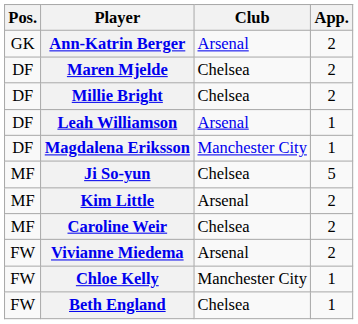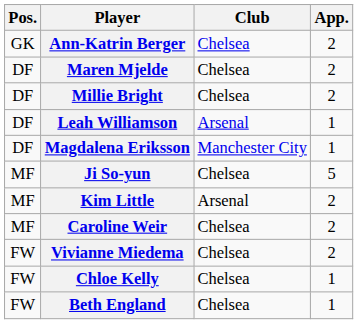 <table class="wikitable plainrowheaders" style="text-align: left">
 <tr>
 <th scope="col">Pos.</th>
 <th scope="col">Player</th>
 <th scope="col">Club</th>
 <th scope="col">App.</th>
 </tr>
 <tr>
 <td style="text-align:center">GK</td>
 <th scope="row"><a href='#'>Ann-Katrin Berger</a> </th>
-<td><a href='#'>Arsenal</a></td>
+<td><a href='#'>Chelsea</a></td>
 <td style="text-align:center">2</td>
 </tr>
 <tr>
 <td style="text-align:center">DF</td>
 <th scope="row"><a href='#'>Maren Mjelde</a> </th>
 <td>Chelsea</td>
 <td style="text-align:center">2</td>
 </tr>
 <tr>
 <td style="text-align:center">DF</td>
 <th scope="row"><a href='#'>Millie Bright</a> </th>
 <td>Chelsea</td>
 <td style="text-align:center">2</td>
 </tr>
 <tr>
 <td style="text-align:center">DF</td>
 <th scope="row"><a href='#'>Leah Williamson</a></th>
 <td><a href='#'>Arsenal</a></td>
 <td style="text-align:center">1</td>
 </tr>
 <tr>
 <td style="text-align:center">DF</td>
 <th scope="row"><a href='#'>Magdalena Eriksson</a></th>
 <td><a href='#'>Manchester City</a></td>
 <td style="text-align:center">1</td>
 </tr>
 <tr>
 <td style="text-align:center">MF</td>
 <th scope="row"><a href='#'>Ji So-yun</a> </th>
 <td>Chelsea</td>
 <td style="text-align:center">5</td>
 </tr>
 <tr>
 <td style="text-align:center">MF</td>
 <th scope="row"><a href='#'>Kim Little</a> </th>
 <td>Arsenal</td>
 <td style="text-align:center">2</td>
 </tr>
 <tr>
 <td style="text-align:center">MF</td>
 <th scope="row"><a href='#'>Caroline Weir</a> </th>
 <td>Chelsea</td>
 <td style="text-align:center">2</td>
 </tr>
 <tr>
 <td style="text-align:center">FW</td>
 <th scope="row"><a href='#'>Vivianne Miedema</a> </th>
-<td>Arsenal</td>
+<td>Chelsea</td>
 <td style="text-align:center">2</td>
 </tr>
 <tr>
 <td style="text-align:center">FW</td>
 <th scope="row"><a href='#'>Chloe Kelly</a></th>
-<td>Manchester City</td>
+<td>Chelsea</td>
 <td style="text-align:center">1</td>
 </tr>
 <tr>
 <td style="text-align:center">FW</td>
 <th scope="row"><a href='#'>Beth England</a></th>
 <td>Chelsea</td>
 <td style="text-align:center">1</td>
 </tr>
 </table>
